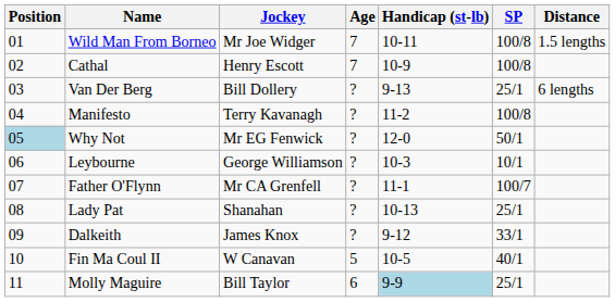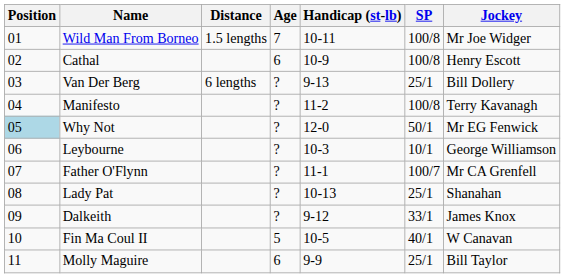 <table class="wikitable sortable">
 <tr>
 <th data-sort-type="number">Position</th>
 <th>Name</th>
-<th><a href='#'>Jockey</a></th>
+<th>Distance</th>
 <th data-sort-type="number">Age</th>
 <th>Handicap (<a href='#'>st</a>-<a href='#'>lb</a>)</th>
 <th><a href='#'>SP</a></th>
-<th>Distance</th>
+<th><a href='#'>Jockey</a></th>
 </tr>
 <tr>
 <td>01</td>
 <td><a href='#'>Wild Man From Borneo</a></td>
-<td>Mr Joe Widger</td>
+<td>1.5 lengths</td>
 <td>7</td>
 <td>10-11</td>
 <td>100/8</td>
-<td>1.5 lengths</td>
+<td>Mr Joe Widger</td>
 </tr>
 <tr>
 <td>02</td>
 <td>Cathal</td>
-<td>Henry Escott</td>
-<td>7</td>
+<td></td>
+<td>6</td>
 <td>10-9</td>
 <td>100/8</td>
-<td></td>
+<td>Henry Escott</td>
 </tr>
 <tr>
 <td>03</td>
 <td>Van Der Berg</td>
-<td>Bill Dollery</td>
+<td>6 lengths</td>
 <td>?</td>
 <td>9-13</td>
 <td>25/1</td>
-<td>6 lengths</td>
+<td>Bill Dollery</td>
 </tr>
 <tr>
 <td>04</td>
 <td>Manifesto</td>
-<td>Terry Kavanagh</td>
+<td></td>
 <td>?</td>
 <td>11-2</td>
 <td>100/8</td>
-<td></td>
+<td>Terry Kavanagh</td>
 </tr>
 <tr>
 <td style="background: lightblue;">05</td>
 <td>Why Not</td>
-<td>Mr EG Fenwick</td>
+<td></td>
 <td>?</td>
 <td>12-0</td>
 <td>50/1</td>
-<td></td>
+<td>Mr EG Fenwick</td>
 </tr>
 <tr>
 <td>06</td>
 <td>Leybourne</td>
-<td>George Williamson</td>
+<td></td>
 <td>?</td>
 <td>10-3</td>
 <td>10/1</td>
-<td></td>
+<td>George Williamson</td>
 </tr>
 <tr>
 <td>07</td>
 <td>Father O'Flynn</td>
-<td>Mr CA Grenfell</td>
+<td></td>
 <td>?</td>
 <td>11-1</td>
 <td>100/7</td>
-<td></td>
+<td>Mr CA Grenfell</td>
 </tr>
 <tr>
 <td>08</td>
 <td>Lady Pat</td>
-<td>Shanahan</td>
+<td></td>
 <td>?</td>
 <td>10-13</td>
 <td>25/1</td>
-<td></td>
+<td>Shanahan</td>
 </tr>
 <tr>
 <td>09</td>
 <td>Dalkeith</td>
-<td>James Knox</td>
+<td></td>
 <td>?</td>
 <td>9-12</td>
 <td>33/1</td>
-<td></td>
+<td>James Knox</td>
 </tr>
 <tr>
 <td>10</td>
 <td>Fin Ma Coul II</td>
-<td>W Canavan</td>
+<td></td>
 <td>5</td>
 <td>10-5</td>
 <td>40/1</td>
-<td></td>
+<td>W Canavan</td>
 </tr>
 <tr>
 <td>11</td>
 <td>Molly Maguire</td>
+<td></td>
+<td>6</td>
+<td>9-9</td>
+<td>25/1</td>
 <td>Bill Taylor</td>
-<td>6</td>
-<td style="background: lightblue;">9-9</td>
-<td>25/1</td>
-<td></td>
 </tr>
 </table>
